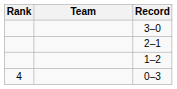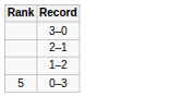 <table class="wikitable">
 <tr>
 <th>Rank</th>
-<th width=150px>Team</th>
 <th>Record</th>
 </tr>
 <tr>
 <td align=center></td>
-<td></td>
 <td align=center>3–0</td>
 </tr>
 <tr>
 <td align=center></td>
-<td></td>
 <td align=center>2–1</td>
 </tr>
 <tr>
 <td align=center></td>
-<td></td>
 <td align=center>1–2</td>
 </tr>
 <tr>
-<td align=center>4</td>
-<td></td>
+<td align=center>5</td>
 <td align=center>0–3</td>
 </tr>
 </table>
